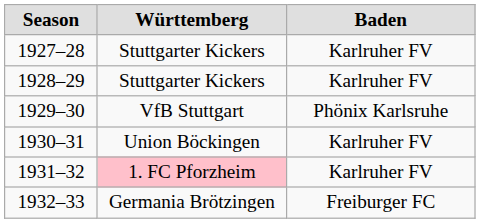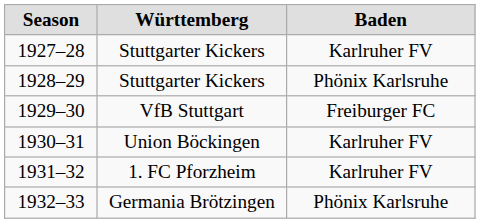 <table class="wikitable">
 <tr align="center" style="background:#dfdfdf">
 <td width="70"><strong>Season</strong></td>
 <td width="150"><strong>Württemberg</strong></td>
 <td width="150"><strong>Baden</strong></td>
 </tr>
 <tr align="center">
 <td>1927–28</td>
 <td>Stuttgarter Kickers</td>
 <td>Karlruher FV</td>
 </tr>
 <tr align="center">
 <td>1928–29</td>
 <td>Stuttgarter Kickers</td>
-<td>Karlruher FV</td>
+<td>Phönix Karlsruhe</td>
 </tr>
 <tr align="center">
 <td>1929–30</td>
 <td>VfB Stuttgart</td>
-<td>Phönix Karlsruhe</td>
+<td>Freiburger FC</td>
 </tr>
 <tr align="center">
 <td>1930–31</td>
 <td>Union Böckingen</td>
 <td>Karlruher FV</td>
 </tr>
 <tr align="center">
 <td>1931–32</td>
-<td style="background: pink;">1. FC Pforzheim</td>
+<td>1. FC Pforzheim</td>
 <td>Karlruher FV</td>
 </tr>
 <tr align="center">
 <td>1932–33</td>
 <td>Germania Brötzingen</td>
-<td>Freiburger FC</td>
+<td>Phönix Karlsruhe</td>
 </tr>
 </table>
